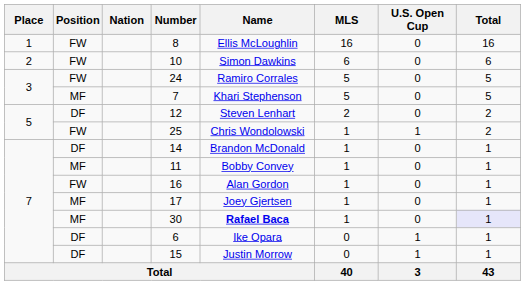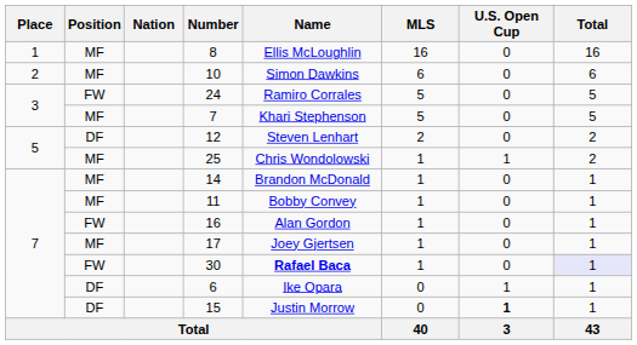 <table class="wikitable" style="font-size: 95%; text-align: center;">
 <tr>
 <th width=60>Place</th>
 <th width=60>Position</th>
 <th width=60>Nation</th>
 <th width=60>Number</th>
 <th width=150>Name</th>
 <th width=80>MLS</th>
 <th width=100>U.S. Open Cup</th>
 <th width=80>Total</th>
 </tr>
 <tr>
 <td>1</td>
-<td>FW</td>
+<td>MF</td>
 <td></td>
 <td>8</td>
 <td><a href='#'>Ellis McLoughlin</a></td>
 <td>16</td>
 <td>0</td>
 <td>16</td>
 </tr>
 <tr>
 <td>2</td>
-<td>FW</td>
+<td>MF</td>
 <td></td>
 <td>10</td>
 <td><a href='#'>Simon Dawkins</a></td>
 <td>6</td>
 <td>0</td>
 <td>6</td>
 </tr>
 <tr>
 <td rowspan="2">3</td>
 <td>FW</td>
 <td></td>
 <td>24</td>
 <td><a href='#'>Ramiro Corrales</a></td>
 <td>5</td>
 <td>0</td>
 <td>5</td>
 </tr>
 <tr>
 <td>MF</td>
 <td></td>
 <td>7</td>
 <td><a href='#'>Khari Stephenson</a></td>
 <td>5</td>
 <td>0</td>
 <td>5</td>
 </tr>
 <tr>
 <td rowspan="2">5</td>
 <td>DF</td>
 <td></td>
 <td>12</td>
 <td><a href='#'>Steven Lenhart</a></td>
 <td>2</td>
 <td>0</td>
 <td>2</td>
 </tr>
 <tr>
-<td>FW</td>
+<td>MF</td>
 <td></td>
 <td>25</td>
 <td><a href='#'>Chris Wondolowski</a></td>
 <td>1</td>
 <td>1</td>
 <td>2</td>
 </tr>
 <tr>
 <td rowspan="7">7</td>
-<td>DF</td>
+<td>MF</td>
 <td></td>
 <td>14</td>
 <td><a href='#'>Brandon McDonald</a></td>
 <td>1</td>
 <td>0</td>
 <td>1</td>
 </tr>
 <tr>
 <td>MF</td>
 <td></td>
 <td>11</td>
 <td><a href='#'>Bobby Convey</a></td>
 <td>1</td>
 <td>0</td>
 <td>1</td>
 </tr>
 <tr>
 <td>FW</td>
 <td></td>
 <td>16</td>
 <td><a href='#'>Alan Gordon</a></td>
 <td>1</td>
 <td>0</td>
 <td>1</td>
 </tr>
 <tr>
 <td>MF</td>
 <td></td>
 <td>17</td>
 <td><a href='#'>Joey Gjertsen</a></td>
 <td>1</td>
 <td>0</td>
 <td>1</td>
 </tr>
 <tr>
-<td>MF</td>
+<td>FW</td>
 <td></td>
 <td>30</td>
 <td><strong><a href='#'>Rafael Baca</a></strong></td>
 <td>1</td>
 <td>0</td>
 <td style="background: lavender;">1</td>
 </tr>
 <tr>
 <td>DF</td>
 <td></td>
 <td>6</td>
 <td><a href='#'>Ike Opara</a></td>
 <td>0</td>
 <td>1</td>
 <td>1</td>
 </tr>
 <tr>
 <td>DF</td>
 <td></td>
 <td>15</td>
 <td><a href='#'>Justin Morrow</a></td>
 <td>0</td>
-<td>1</td>
+<td><strong>1</strong></td>
 <td>1</td>
 </tr>
 <tr>
 <th colspan=5>Total</th>
 <th>40</th>
 <th>3</th>
 <th>43</th>
 </tr>
 </table>
